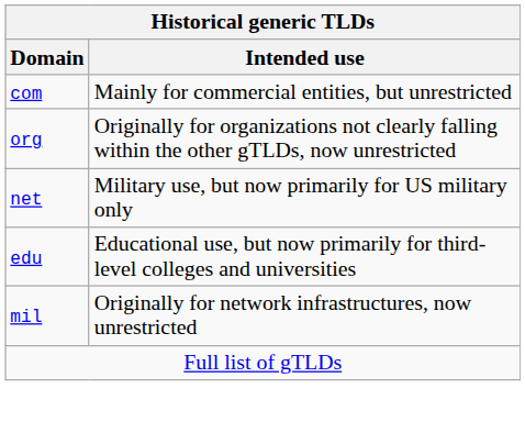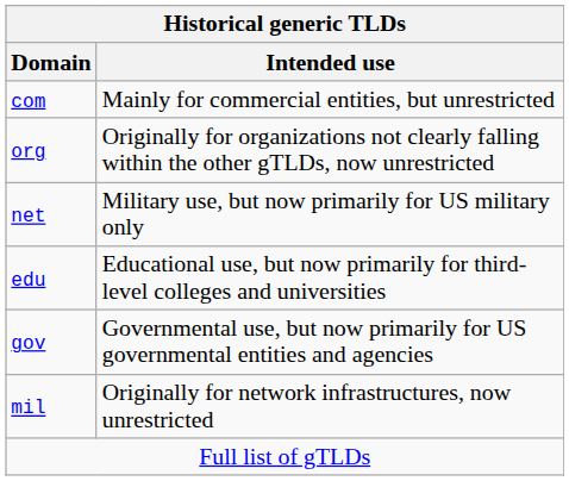 <table class="wikitable"  style="width:30%; float:right; margin:0 0 10px 10px;">
 <tr>
 <th colspan=2>Historical generic TLDs</th>
 </tr>
 <tr>
 <th>Domain</th>
 <th>Intended use</th>
 </tr>
 <tr>
 <td><code><a href='#'>com</a></code></td>
 <td>Mainly for commercial entities, but unrestricted</td>
 </tr>
 <tr>
 <td><code><a href='#'>org</a></code></td>
 <td>Originally for organizations not clearly falling within the other gTLDs, now unrestricted</td>
 </tr>
 <tr>
 <td><code><a href='#'>net</a></code></td>
 <td>Military use, but now primarily for US military only</td>
 </tr>
 <tr>
 <td><code><a href='#'>edu</a></code></td>
 <td>Educational use, but now primarily for third-level colleges and universities</td>
 </tr>
 <tr>
+<td><code><a href='#'>gov</a></code></td>
+<td>Governmental use, but now primarily for US governmental entities and agencies</td>
+</tr>
+<tr>
 <td><code><a href='#'>mil</a></code></td>
 <td>Originally for network infrastructures, now unrestricted</td>
 </tr>
 <tr>
 <td colspan="2" style="text-align:center;"><a href='#'>Full list of gTLDs</a></td>
 </tr>
 </table>
